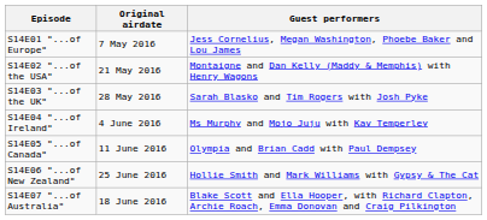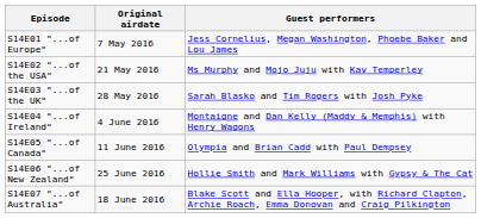 <table class="wikitable sortable">
 <tr>
 <th width="120px">Episode</th>
 <th width="120px">Original airdate</th>
 <th width="400px" class="unsortable">Guest performers</th>
 </tr>
 <tr>
 <td>S14E01  "...of Europe"</td>
 <td>7 May 2016</td>
 <td><a href='#'>Jess Cornelius</a>, <a href='#'>Megan Washington</a>, <a href='#'>Phoebe Baker</a> and <a href='#'>Lou James</a></td>
 </tr>
 <tr>
 <td>S14E02  "...of the USA"</td>
 <td>21 May 2016</td>
-<td><a href='#'>Montaigne</a> and <a href='#'>Dan Kelly (Maddy & Memphis)</a> with <a href='#'>Henry Wagons</a></td>
+<td><a href='#'>Ms Murphy</a> and <a href='#'>Mojo Juju</a> with <a href='#'>Kav Temperley</a></td>
 </tr>
 <tr>
 <td>S14E03  "...of the UK"</td>
 <td>28 May 2016</td>
 <td><a href='#'>Sarah Blasko</a> and <a href='#'>Tim Rogers</a> with <a href='#'>Josh Pyke</a></td>
 </tr>
 <tr>
 <td>S14E04  "...of Ireland"</td>
 <td>4 June 2016</td>
-<td><a href='#'>Ms Murphy</a> and <a href='#'>Mojo Juju</a> with <a href='#'>Kav Temperley</a></td>
+<td><a href='#'>Montaigne</a> and <a href='#'>Dan Kelly (Maddy & Memphis)</a> with <a href='#'>Henry Wagons</a></td>
 </tr>
 <tr>
 <td>S14E05 "...of Canada"</td>
 <td>11 June 2016</td>
 <td><a href='#'>Olympia</a> and <a href='#'>Brian Cadd</a> with <a href='#'>Paul Dempsey</a></td>
 </tr>
 <tr>
 <td>S14E06 "...of New Zealand"</td>
 <td>25 June 2016</td>
 <td><a href='#'>Hollie Smith</a> and <a href='#'>Mark Williams</a> with <a href='#'>Gypsy & The Cat</a></td>
 </tr>
 <tr>
 <td>S14E07 "...of Australia"</td>
 <td>18 June 2016</td>
 <td><a href='#'>Blake Scott</a> and <a href='#'>Ella Hooper</a>, with <a href='#'>Richard Clapton</a>, <a href='#'>Archie Roach</a>, <a href='#'>Emma Donovan</a> and <a href='#'>Craig Pilkington</a></td>
 </tr>
 </table>
